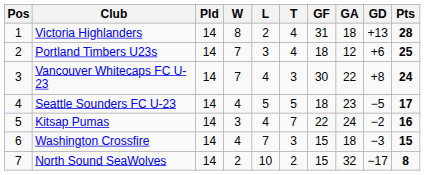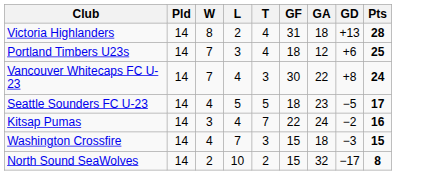 <table class="wikitable" style="text-align:center">
 <tr>
-<th width=30>Pos</th>
 <th width=210>Club</th>
 <th width=30>Pld</th>
 <th width=30>W</th>
 <th width=30>L</th>
 <th width=30>T</th>
 <th width=30>GF</th>
 <th width=30>GA</th>
 <th width=30>GD</th>
 <th width=30>Pts</th>
 </tr>
 <tr bgcolor=>
-<td>1</td>
 <td align="left"><a href='#'>Victoria Highlanders</a></td>
 <td>14</td>
 <td>8</td>
 <td>2</td>
 <td>4</td>
 <td>31</td>
 <td>18</td>
 <td>+13</td>
 <td><strong>28</strong></td>
 </tr>
 <tr>
-<td>2</td>
 <td align="left"><a href='#'>Portland Timbers U23s</a></td>
 <td>14</td>
 <td>7</td>
 <td>3</td>
 <td>4</td>
 <td>18</td>
 <td>12</td>
 <td>+6</td>
 <td><strong>25</strong></td>
 </tr>
 <tr>
-<td>3</td>
 <td align="left"><a href='#'>Vancouver Whitecaps FC U-23</a></td>
 <td>14</td>
 <td>7</td>
 <td>4</td>
 <td>3</td>
 <td>30</td>
 <td>22</td>
 <td>+8</td>
 <td><strong>24</strong></td>
 </tr>
 <tr>
-<td>4</td>
 <td align="left"><a href='#'>Seattle Sounders FC U-23</a></td>
 <td>14</td>
 <td>4</td>
 <td>5</td>
 <td>5</td>
 <td>18</td>
 <td>23</td>
 <td>−5</td>
 <td><strong>17</strong></td>
 </tr>
 <tr>
-<td>5</td>
 <td align="left"><a href='#'>Kitsap Pumas</a></td>
 <td>14</td>
 <td>3</td>
 <td>4</td>
 <td>7</td>
 <td>22</td>
 <td>24</td>
 <td>−2</td>
 <td><strong>16</strong></td>
 </tr>
 <tr>
-<td>6</td>
 <td align="left"><a href='#'>Washington Crossfire</a></td>
 <td>14</td>
 <td>4</td>
 <td>7</td>
 <td>3</td>
 <td>15</td>
 <td>18</td>
 <td>−3</td>
 <td><strong>15</strong></td>
 </tr>
 <tr>
-<td>7</td>
 <td align="left"><a href='#'>North Sound SeaWolves</a></td>
 <td>14</td>
 <td>2</td>
 <td>10</td>
 <td>2</td>
 <td>15</td>
 <td>32</td>
 <td>−17</td>
 <td><strong>8</strong></td>
 </tr>
 </table>
